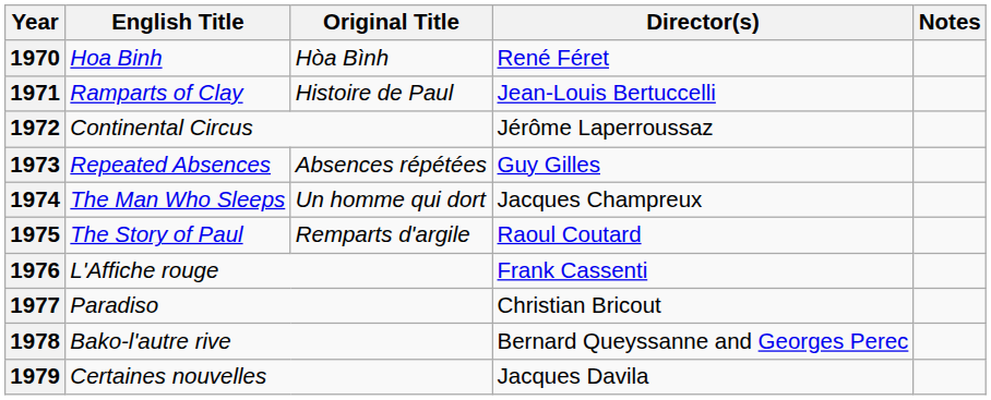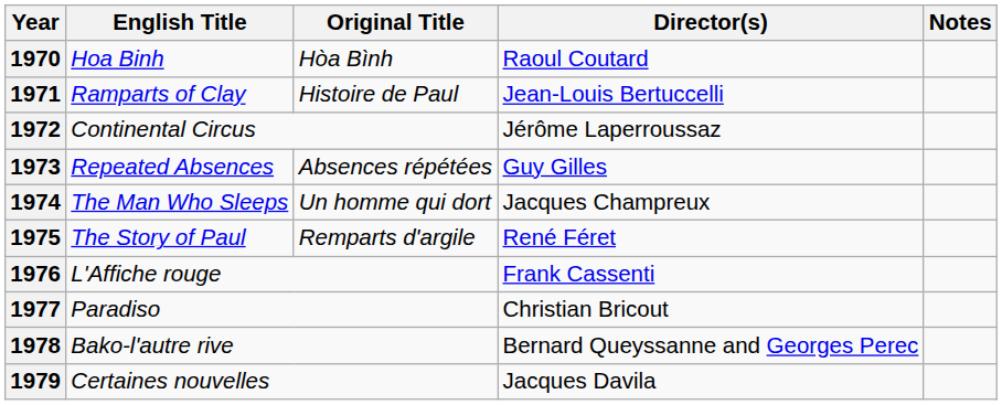 <table class="wikitable">
 <tr>
 <th>Year</th>
 <th>English Title</th>
 <th>Original Title</th>
 <th>Director(s)</th>
 <th>Notes</th>
 </tr>
 <tr>
 <th>1970</th>
 <td><em><a href='#'>Hoa Binh</a></em></td>
 <td><em>Hòa Bình</em></td>
-<td><a href='#'>René Féret</a></td>
+<td><a href='#'>Raoul Coutard</a></td>
 <td></td>
 </tr>
 <tr>
 <th>1971</th>
 <td><em><a href='#'>Ramparts of Clay</a></em></td>
 <td><em>Histoire de Paul</em></td>
 <td><a href='#'>Jean-Louis Bertuccelli</a></td>
 <td></td>
 </tr>
 <tr>
 <th>1972</th>
 <td colspan="2"><em>Continental Circus</em></td>
 <td>Jérôme Laperroussaz</td>
 <td></td>
 </tr>
 <tr>
 <th>1973</th>
 <td><em><a href='#'>Repeated Absences</a></em></td>
 <td><em>Absences répétées</em></td>
 <td><a href='#'>Guy Gilles</a></td>
 <td></td>
 </tr>
 <tr>
 <th>1974</th>
 <td><em><a href='#'>The Man Who Sleeps</a></em></td>
 <td><em>Un homme qui dort</em></td>
 <td>Jacques Champreux</td>
 <td></td>
 </tr>
 <tr>
 <th>1975</th>
 <td><em><a href='#'>The Story of Paul</a></em></td>
 <td><em>Remparts d'argile</em></td>
-<td><a href='#'>Raoul Coutard</a></td>
+<td><a href='#'>René Féret</a></td>
 <td></td>
 </tr>
 <tr>
 <th>1976</th>
 <td colspan="2"><em>L'Affiche rouge</em></td>
 <td><a href='#'>Frank Cassenti</a></td>
 <td></td>
 </tr>
 <tr>
 <th>1977</th>
 <td colspan="2"><em>Paradiso</em></td>
 <td>Christian Bricout</td>
 <td></td>
 </tr>
 <tr>
 <th>1978</th>
 <td colspan="2"><em>Bako-l'autre rive</em></td>
 <td>Bernard Queyssanne and <a href='#'>Georges Perec</a></td>
 <td></td>
 </tr>
 <tr>
 <th>1979</th>
 <td colspan="2"><em>Certaines nouvelles</em></td>
 <td>Jacques Davila</td>
 <td></td>
 </tr>
 </table>
